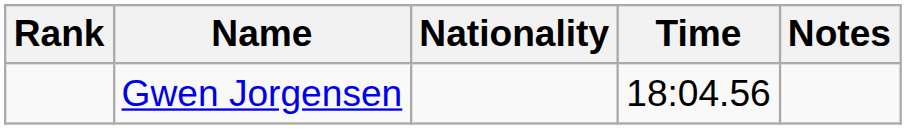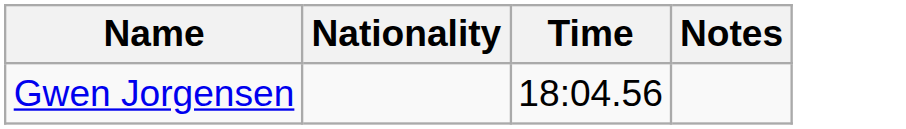 <table class="wikitable sortable" style="text-align:center">
 <tr>
-<th>Rank</th>
 <th>Name</th>
 <th>Nationality</th>
 <th>Time</th>
 <th>Notes</th>
 </tr>
 <tr>
-<td align=center></td>
 <td align=left><a href='#'>Gwen Jorgensen</a></td>
 <td align=left></td>
 <td>18:04.56</td>
 <td></td>
 </tr>
 </table>
